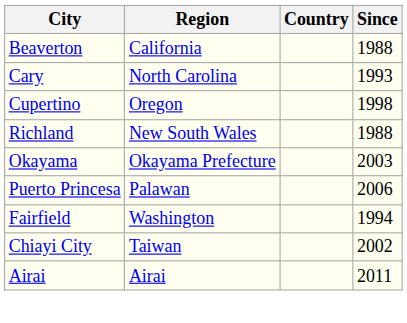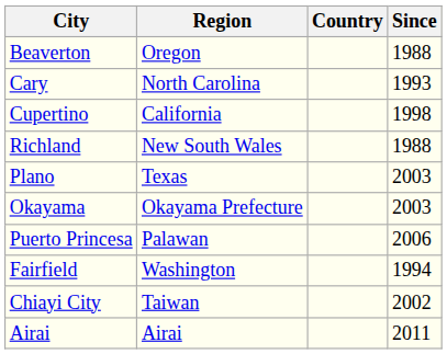 <table class="wikitable" style="font-size:100%; background:#FFFFEF; float:left;">
 <tr>
 <th>City</th>
 <th>Region</th>
 <th>Country</th>
 <th>Since</th>
 </tr>
 <tr>
 <td><a href='#'>Beaverton</a></td>
-<td><a href='#'>California</a></td>
+<td><a href='#'>Oregon</a></td>
 <td></td>
 <td>1988</td>
 </tr>
 <tr>
 <td><a href='#'>Cary</a></td>
 <td><a href='#'>North Carolina</a></td>
 <td></td>
 <td>1993</td>
 </tr>
 <tr>
 <td><a href='#'>Cupertino</a></td>
-<td><a href='#'>Oregon</a></td>
+<td><a href='#'>California</a></td>
 <td></td>
 <td>1998</td>
 </tr>
 <tr>
 <td><a href='#'>Richland</a></td>
 <td><a href='#'>New South Wales</a></td>
 <td></td>
 <td>1988</td>
+</tr>
+<tr>
+<td><a href='#'>Plano</a></td>
+<td><a href='#'>Texas</a></td>
+<td></td>
+<td>2003</td>
 </tr>
 <tr>
 <td><a href='#'>Okayama</a></td>
 <td><a href='#'>Okayama Prefecture</a></td>
 <td></td>
 <td>2003</td>
 </tr>
 <tr>
 <td><a href='#'>Puerto Princesa</a></td>
 <td><a href='#'>Palawan</a></td>
 <td></td>
 <td>2006</td>
 </tr>
 <tr>
 <td><a href='#'>Fairfield</a></td>
 <td><a href='#'>Washington</a></td>
 <td></td>
 <td>1994</td>
 </tr>
 <tr>
 <td><a href='#'>Chiayi City</a></td>
 <td><a href='#'>Taiwan</a></td>
 <td></td>
 <td>2002</td>
 </tr>
 <tr>
 <td><a href='#'>Airai</a></td>
 <td><a href='#'>Airai</a></td>
 <td></td>
 <td>2011</td>
 </tr>
 </table>
